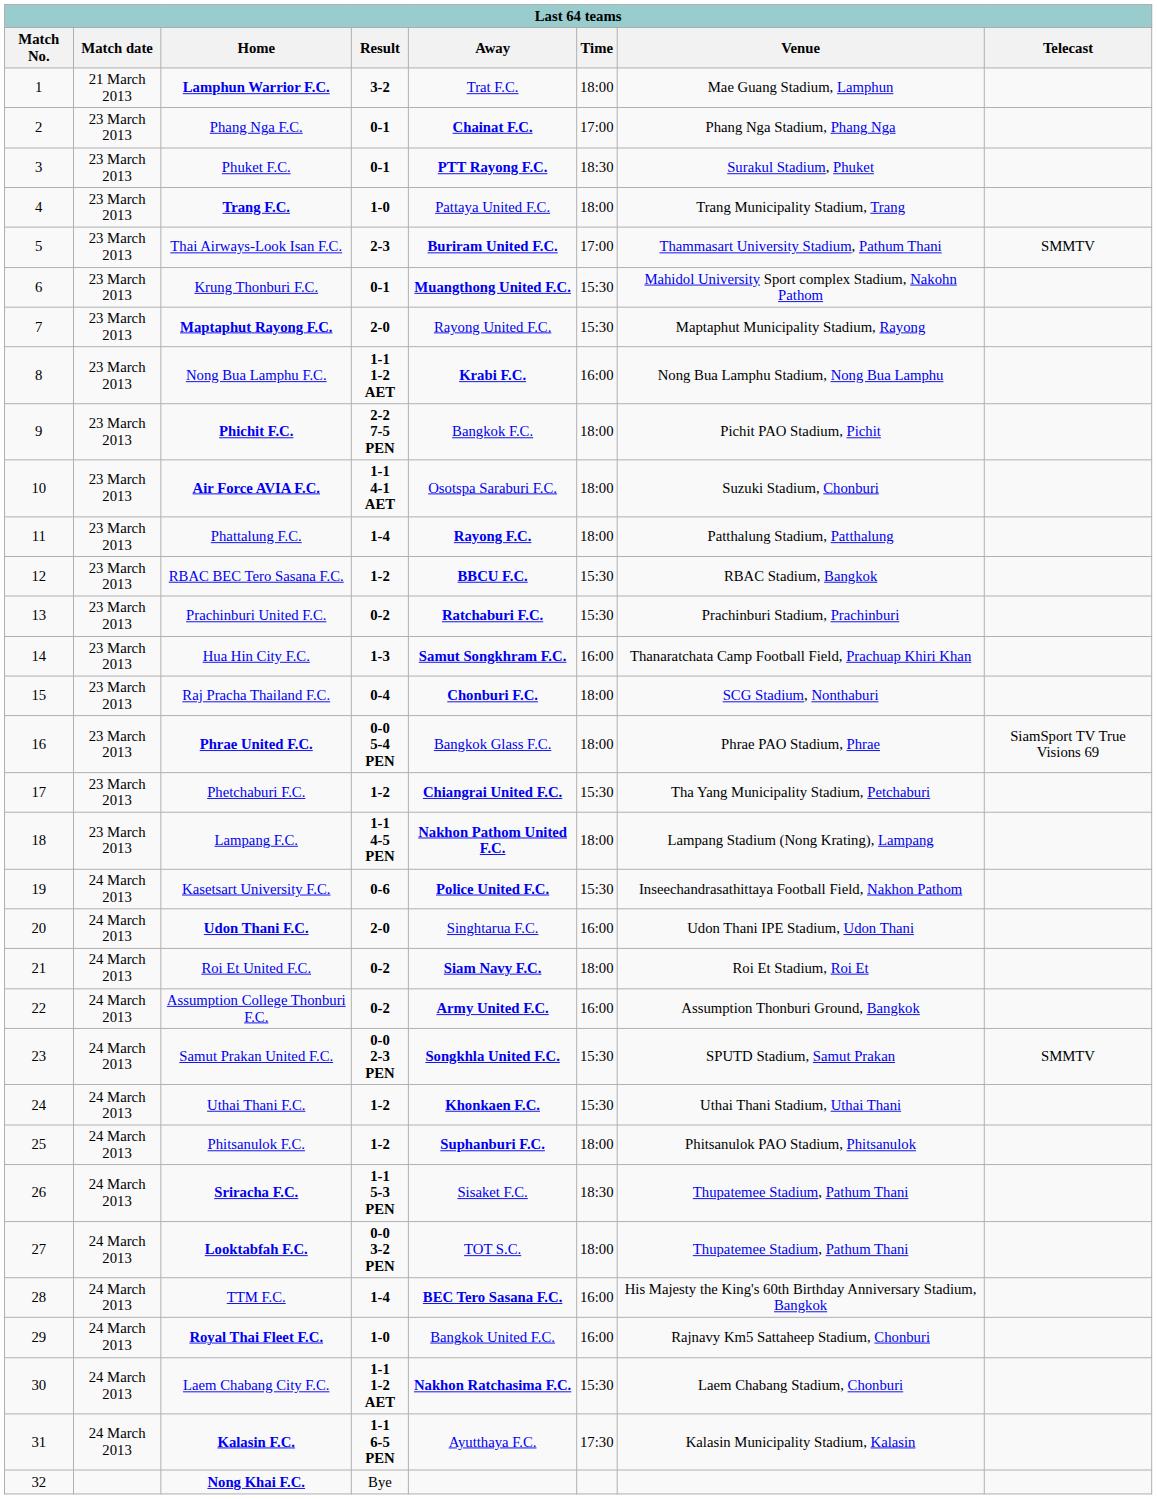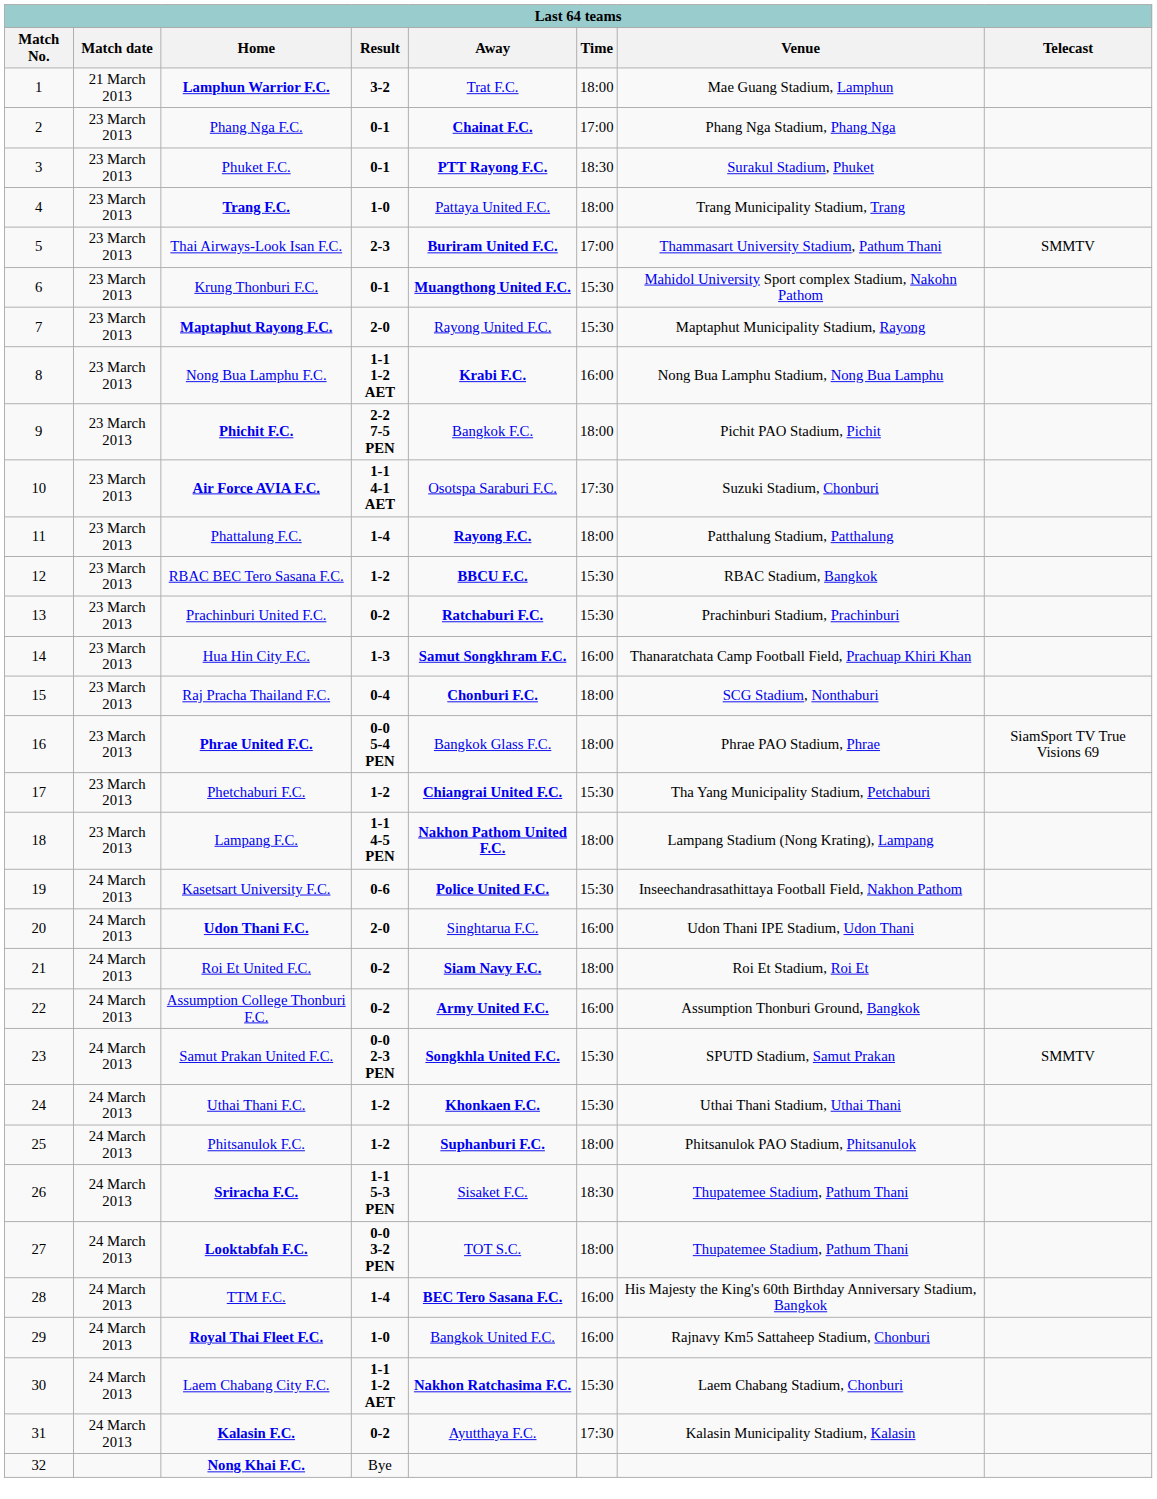 <table class="wikitable">
 <tr align=center>
 <td colspan="8" style="background-color:#99CCCC"><strong>Last 64 teams</strong></td>
 </tr>
 <tr>
 <th>Match No.</th>
 <th>Match date</th>
 <th>Home</th>
 <th>Result</th>
 <th>Away</th>
 <th>Time</th>
 <th>Venue</th>
 <th>Telecast</th>
 </tr>
 <tr align=center>
 <td>1</td>
 <td>21 March 2013</td>
 <td><strong><a href='#'>Lamphun Warrior F.C.</a></strong></td>
 <td><strong>3-2</strong></td>
 <td><a href='#'>Trat F.C.</a></td>
 <td>18:00</td>
 <td>Mae Guang Stadium, <a href='#'>Lamphun</a></td>
 <td></td>
 </tr>
 <tr align=center>
 <td>2</td>
 <td>23 March 2013</td>
 <td><a href='#'>Phang Nga F.C.</a></td>
 <td><strong>0-1</strong></td>
 <td><strong><a href='#'>Chainat F.C.</a></strong></td>
 <td>17:00</td>
 <td>Phang Nga Stadium, <a href='#'>Phang Nga</a></td>
 <td></td>
 </tr>
 <tr align=center>
 <td>3</td>
 <td>23 March 2013</td>
 <td><a href='#'>Phuket F.C.</a></td>
 <td><strong>0-1</strong></td>
 <td><strong><a href='#'>PTT Rayong F.C.</a></strong></td>
 <td>18:30</td>
 <td><a href='#'>Surakul Stadium</a>, <a href='#'>Phuket</a></td>
 <td></td>
 </tr>
 <tr align=center>
 <td>4</td>
 <td>23 March 2013</td>
 <td><strong><a href='#'>Trang F.C.</a></strong></td>
 <td><strong>1-0</strong></td>
 <td><a href='#'>Pattaya United F.C.</a></td>
 <td>18:00</td>
 <td>Trang Municipality Stadium, <a href='#'>Trang</a></td>
 <td></td>
 </tr>
 <tr align=center>
 <td>5</td>
 <td>23 March 2013</td>
 <td><a href='#'>Thai Airways-Look Isan F.C.</a></td>
 <td><strong>2-3</strong></td>
 <td><strong><a href='#'>Buriram United F.C.</a></strong></td>
 <td>17:00</td>
 <td><a href='#'>Thammasart University Stadium</a>, <a href='#'>Pathum Thani</a></td>
 <td>SMMTV</td>
 </tr>
 <tr align=center>
 <td>6</td>
 <td>23 March 2013</td>
 <td><a href='#'>Krung Thonburi F.C.</a></td>
 <td><strong>0-1</strong></td>
 <td><strong><a href='#'>Muangthong United F.C.</a></strong></td>
 <td>15:30</td>
 <td><a href='#'>Mahidol University</a> Sport complex Stadium, <a href='#'>Nakohn Pathom</a></td>
 <td></td>
 </tr>
 <tr align=center>
 <td>7</td>
 <td>23 March 2013</td>
 <td><strong><a href='#'>Maptaphut Rayong F.C.</a></strong></td>
 <td><strong>2-0</strong></td>
 <td><a href='#'>Rayong United F.C.</a></td>
 <td>15:30</td>
 <td>Maptaphut Municipality Stadium, <a href='#'>Rayong</a></td>
 <td></td>
 </tr>
 <tr align=center>
 <td>8</td>
 <td>23 March 2013</td>
 <td><a href='#'>Nong Bua Lamphu F.C.</a></td>
 <td><strong>1-1 <br> 1-2 AET</strong></td>
 <td><strong><a href='#'>Krabi F.C.</a></strong></td>
 <td>16:00</td>
 <td>Nong Bua Lamphu Stadium, <a href='#'>Nong Bua Lamphu</a></td>
 <td></td>
 </tr>
 <tr align=center>
 <td>9</td>
 <td>23 March 2013</td>
 <td><strong><a href='#'>Phichit F.C.</a></strong></td>
 <td><strong>2-2 <br> 7-5 PEN</strong></td>
 <td><a href='#'>Bangkok F.C.</a></td>
 <td>18:00</td>
 <td>Pichit PAO Stadium, <a href='#'>Pichit</a></td>
 <td></td>
 </tr>
 <tr align=center>
 <td>10</td>
 <td>23 March 2013</td>
 <td><strong><a href='#'>Air Force AVIA F.C.</a></strong></td>
 <td><strong>1-1 <br> 4-1 AET</strong></td>
 <td><a href='#'>Osotspa Saraburi F.C.</a></td>
-<td>18:00</td>
+<td>17:30</td>
 <td>Suzuki Stadium, <a href='#'>Chonburi</a></td>
 <td></td>
 </tr>
 <tr align=center>
 <td>11</td>
 <td>23 March 2013</td>
 <td><a href='#'>Phattalung F.C.</a></td>
 <td><strong>1-4</strong></td>
 <td><strong><a href='#'>Rayong F.C.</a></strong></td>
 <td>18:00</td>
 <td>Patthalung Stadium, <a href='#'>Patthalung</a></td>
 <td></td>
 </tr>
 <tr align=center>
 <td>12</td>
 <td>23 March 2013</td>
 <td><a href='#'>RBAC BEC Tero Sasana F.C.</a></td>
 <td><strong>1-2</strong></td>
 <td><strong><a href='#'>BBCU F.C.</a></strong></td>
 <td>15:30</td>
 <td>RBAC Stadium, <a href='#'>Bangkok</a></td>
 <td></td>
 </tr>
 <tr align=center>
 <td>13</td>
 <td>23 March 2013</td>
 <td><a href='#'>Prachinburi United F.C.</a></td>
 <td><strong>0-2</strong></td>
 <td><strong><a href='#'>Ratchaburi F.C.</a></strong></td>
 <td>15:30</td>
 <td>Prachinburi Stadium, <a href='#'>Prachinburi</a></td>
 <td></td>
 </tr>
 <tr align=center>
 <td>14</td>
 <td>23 March 2013</td>
 <td><a href='#'>Hua Hin City F.C.</a></td>
 <td><strong>1-3</strong></td>
 <td><strong><a href='#'>Samut Songkhram F.C.</a></strong></td>
 <td>16:00</td>
 <td>Thanaratchata Camp Football Field, <a href='#'>Prachuap Khiri Khan</a></td>
 <td></td>
 </tr>
 <tr align=center>
 <td>15</td>
 <td>23 March 2013</td>
 <td><a href='#'>Raj Pracha Thailand F.C.</a></td>
 <td><strong>0-4</strong></td>
 <td><strong><a href='#'>Chonburi F.C.</a></strong></td>
 <td>18:00</td>
 <td><a href='#'>SCG Stadium</a>, <a href='#'>Nonthaburi</a></td>
 <td></td>
 </tr>
 <tr align=center>
 <td>16</td>
 <td>23 March 2013</td>
 <td><strong><a href='#'>Phrae United F.C.</a></strong></td>
 <td><strong>0-0 <br> 5-4 PEN</strong></td>
 <td><a href='#'>Bangkok Glass F.C.</a></td>
 <td>18:00</td>
 <td>Phrae PAO Stadium, <a href='#'>Phrae</a></td>
 <td>SiamSport TV True Visions 69</td>
 </tr>
 <tr align=center>
 <td>17</td>
 <td>23 March 2013</td>
 <td><a href='#'>Phetchaburi F.C.</a></td>
 <td><strong>1-2</strong></td>
 <td><strong><a href='#'>Chiangrai United F.C.</a></strong></td>
 <td>15:30</td>
 <td>Tha Yang Municipality Stadium, <a href='#'>Petchaburi</a></td>
 <td></td>
 </tr>
 <tr align=center>
 <td>18</td>
 <td>23 March 2013</td>
 <td><a href='#'>Lampang F.C.</a></td>
 <td><strong>1-1 <br> 4-5 PEN</strong></td>
 <td><strong><a href='#'>Nakhon Pathom United F.C.</a></strong></td>
 <td>18:00</td>
 <td>Lampang Stadium (Nong Krating), <a href='#'>Lampang</a></td>
 <td></td>
 </tr>
 <tr align=center>
 <td>19</td>
 <td>24 March 2013</td>
 <td><a href='#'>Kasetsart University F.C.</a></td>
 <td><strong>0-6</strong></td>
 <td><strong><a href='#'>Police United F.C.</a></strong></td>
 <td>15:30</td>
 <td>Inseechandrasathittaya Football Field, <a href='#'>Nakhon Pathom</a></td>
 <td></td>
 </tr>
 <tr align=center>
 <td>20</td>
 <td>24 March 2013</td>
 <td><strong><a href='#'>Udon Thani F.C.</a></strong></td>
 <td><strong>2-0</strong></td>
 <td><a href='#'>Singhtarua F.C.</a></td>
 <td>16:00</td>
 <td>Udon Thani IPE Stadium, <a href='#'>Udon Thani</a></td>
 <td></td>
 </tr>
 <tr align=center>
 <td>21</td>
 <td>24 March 2013</td>
 <td><a href='#'>Roi Et United F.C.</a></td>
 <td><strong>0-2</strong></td>
 <td><strong><a href='#'>Siam Navy F.C.</a></strong></td>
 <td>18:00</td>
 <td>Roi Et Stadium, <a href='#'>Roi Et</a></td>
 <td></td>
 </tr>
 <tr align=center>
 <td>22</td>
 <td>24 March 2013</td>
 <td><a href='#'>Assumption College Thonburi F.C.</a></td>
 <td><strong>0-2</strong></td>
 <td><strong><a href='#'>Army United F.C.</a></strong></td>
 <td>16:00</td>
 <td>Assumption Thonburi Ground, <a href='#'>Bangkok</a></td>
 <td></td>
 </tr>
 <tr align=center>
 <td>23</td>
 <td>24 March 2013</td>
 <td><a href='#'>Samut Prakan United F.C.</a></td>
 <td><strong>0-0 <br> 2-3 PEN</strong></td>
 <td><strong><a href='#'>Songkhla United F.C.</a></strong></td>
 <td>15:30</td>
 <td>SPUTD Stadium, <a href='#'>Samut Prakan</a></td>
 <td>SMMTV</td>
 </tr>
 <tr align=center>
 <td>24</td>
 <td>24 March 2013</td>
 <td><a href='#'>Uthai Thani F.C.</a></td>
 <td><strong>1-2</strong></td>
 <td><strong><a href='#'>Khonkaen F.C.</a></strong></td>
 <td>15:30</td>
 <td>Uthai Thani Stadium, <a href='#'>Uthai Thani</a></td>
 <td></td>
 </tr>
 <tr align=center>
 <td>25</td>
 <td>24 March 2013</td>
 <td><a href='#'>Phitsanulok F.C.</a></td>
 <td><strong>1-2</strong></td>
 <td><strong><a href='#'>Suphanburi F.C.</a></strong></td>
 <td>18:00</td>
 <td>Phitsanulok PAO Stadium, <a href='#'>Phitsanulok</a></td>
 <td></td>
 </tr>
 <tr align=center>
 <td>26</td>
 <td>24 March 2013</td>
 <td><strong><a href='#'>Sriracha F.C.</a></strong></td>
 <td><strong>1-1 <br> 5-3 PEN</strong></td>
 <td><a href='#'>Sisaket F.C.</a></td>
 <td>18:30</td>
 <td><a href='#'>Thupatemee Stadium</a>, <a href='#'>Pathum Thani</a></td>
 <td></td>
 </tr>
 <tr align=center>
 <td>27</td>
 <td>24 March 2013</td>
 <td><strong><a href='#'>Looktabfah F.C.</a></strong></td>
 <td><strong>0-0 <br> 3-2 PEN</strong></td>
 <td><a href='#'>TOT S.C.</a></td>
 <td>18:00</td>
 <td><a href='#'>Thupatemee Stadium</a>, <a href='#'>Pathum Thani</a></td>
 <td></td>
 </tr>
 <tr align=center>
 <td>28</td>
 <td>24 March 2013</td>
 <td><a href='#'>TTM F.C.</a></td>
 <td><strong>1-4</strong></td>
 <td><strong><a href='#'>BEC Tero Sasana F.C.</a></strong></td>
 <td>16:00</td>
 <td>His Majesty the King's 60th Birthday Anniversary Stadium, <a href='#'>Bangkok</a></td>
 <td></td>
 </tr>
 <tr align=center>
 <td>29</td>
 <td>24 March 2013</td>
 <td><strong><a href='#'>Royal Thai Fleet F.C.</a></strong></td>
 <td><strong>1-0</strong></td>
 <td><a href='#'>Bangkok United F.C.</a></td>
 <td>16:00</td>
 <td>Rajnavy Km5 Sattaheep Stadium, <a href='#'>Chonburi</a></td>
 <td></td>
 </tr>
 <tr align=center>
 <td>30</td>
 <td>24 March 2013</td>
 <td><a href='#'>Laem Chabang City F.C.</a></td>
 <td><strong>1-1 <br> 1-2 AET</strong></td>
 <td><strong><a href='#'>Nakhon Ratchasima F.C.</a></strong></td>
 <td>15:30</td>
 <td>Laem Chabang Stadium, <a href='#'>Chonburi</a></td>
 <td></td>
 </tr>
 <tr align=center>
 <td>31</td>
 <td>24 March 2013</td>
 <td><strong><a href='#'>Kalasin F.C.</a></strong></td>
-<td><strong>1-1 <br> 6-5 PEN</strong></td>
+<td><strong>0-2</strong></td>
 <td><a href='#'>Ayutthaya F.C.</a></td>
 <td>17:30</td>
 <td>Kalasin Municipality Stadium, <a href='#'>Kalasin</a></td>
 <td></td>
 </tr>
 <tr align=center>
 <td>32</td>
 <td></td>
 <td><strong><a href='#'>Nong Khai F.C.</a></strong></td>
 <td>Bye</td>
 <td></td>
 <td></td>
 <td></td>
 <td></td>
 </tr>
 </table>
